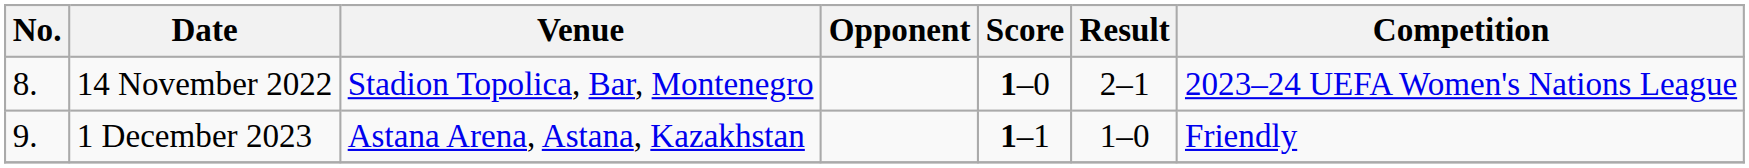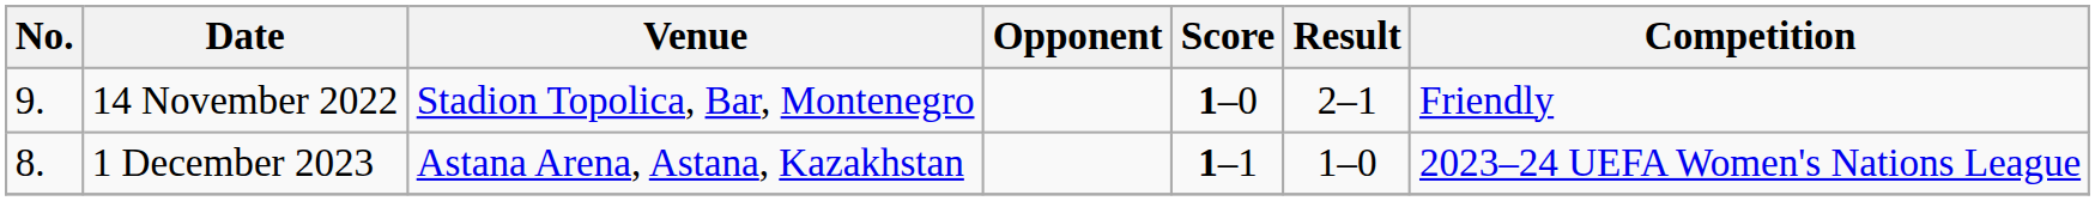 <table class="wikitable">
 <tr>
 <th>No.</th>
 <th>Date</th>
 <th>Venue</th>
 <th>Opponent</th>
 <th>Score</th>
 <th>Result</th>
 <th>Competition</th>
 </tr>
 <tr>
-<td>8.</td>
+<td>9.</td>
 <td>14 November 2022</td>
 <td><a href='#'>Stadion Topolica</a>, <a href='#'>Bar</a>, <a href='#'>Montenegro</a></td>
 <td></td>
 <td align=center><strong>1</strong>–0</td>
 <td align=center>2–1</td>
-<td><a href='#'>2023–24 UEFA Women's Nations League</a></td>
+<td><a href='#'>Friendly</a></td>
 </tr>
 <tr>
-<td>9.</td>
+<td>8.</td>
 <td>1 December 2023</td>
 <td><a href='#'>Astana Arena</a>, <a href='#'>Astana</a>, <a href='#'>Kazakhstan</a></td>
 <td></td>
 <td align=center><strong>1</strong>–1</td>
 <td align=center>1–0</td>
-<td><a href='#'>Friendly</a></td>
+<td><a href='#'>2023–24 UEFA Women's Nations League</a></td>
 </tr>
 <tr>
 </tr>
 </table>
